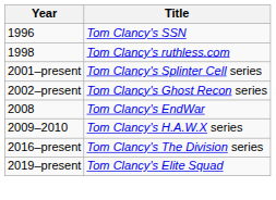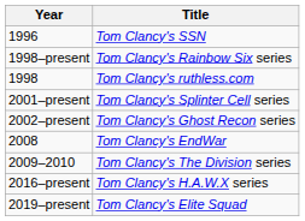 <table class="wikitable">
 <tr>
 <th>Year</th>
 <th>Title</th>
 </tr>
 <tr>
 <td>1996</td>
 <td><em><a href='#'>Tom Clancy's SSN</a></em></td>
+</tr>
+<tr>
+<td>1998–present</td>
+<td><em><a href='#'>Tom Clancy's Rainbow Six</a></em> series</td>
 </tr>
 <tr>
 <td>1998</td>
 <td><em><a href='#'>Tom Clancy's ruthless.com</a></em></td>
 </tr>
 <tr>
 <td>2001–present</td>
 <td><em><a href='#'>Tom Clancy's Splinter Cell</a></em> series</td>
 </tr>
 <tr>
 <td>2002–present</td>
 <td><em><a href='#'>Tom Clancy's Ghost Recon</a></em> series</td>
 </tr>
 <tr>
 <td>2008</td>
 <td><em><a href='#'>Tom Clancy's EndWar</a></em></td>
 </tr>
 <tr>
 <td>2009–2010</td>
-<td><em><a href='#'>Tom Clancy's H.A.W.X</a></em> series</td>
+<td><em><a href='#'>Tom Clancy's The Division</a></em> series</td>
 </tr>
 <tr>
 <td>2016–present</td>
-<td><em><a href='#'>Tom Clancy's The Division</a></em> series</td>
+<td><em><a href='#'>Tom Clancy's H.A.W.X</a></em> series</td>
 </tr>
 <tr>
 <td>2019–present</td>
 <td><em><a href='#'>Tom Clancy's Elite Squad</a></em></td>
 </tr>
 </table>
